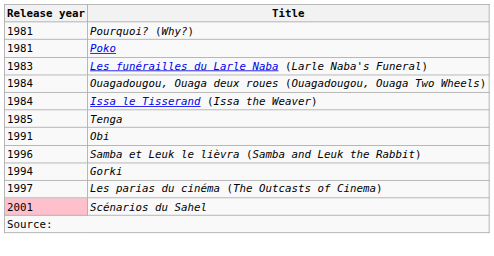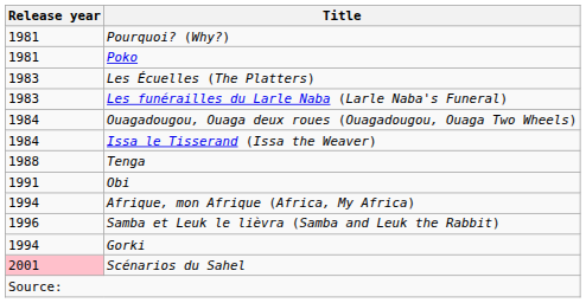 <table class="wikitable">
 <tr>
 <th>Release year</th>
 <th>Title</th>
 </tr>
 <tr>
 <td>1981</td>
 <td><em>Pourquoi?</em> (<em>Why?</em>)</td>
 </tr>
 <tr>
 <td>1981</td>
 <td><em><a href='#'>Poko</a></em></td>
 </tr>
 <tr>
 <td>1983</td>
+<td><em>Les Écuelles</em> (<em>The Platters</em>)</td>
+</tr>
+<tr>
+<td>1983</td>
 <td><em><a href='#'>Les funérailles du Larle Naba</a></em> (<em>Larle Naba's Funeral</em>)</td>
 </tr>
 <tr>
 <td>1984</td>
 <td><em>Ouagadougou, Ouaga deux roues</em> (<em>Ouagadougou, Ouaga Two Wheels</em>)</td>
 </tr>
 <tr>
 <td>1984</td>
 <td><em><a href='#'>Issa le Tisserand</a></em> (<em>Issa the Weaver</em>)</td>
 </tr>
 <tr>
-<td>1985</td>
+<td>1988</td>
 <td><em>Tenga</em></td>
 </tr>
 <tr>
 <td>1991</td>
 <td><em>Obi</em></td>
+</tr>
+<tr>
+<td>1994</td>
+<td><em>Afrique, mon Afrique</em> (<em>Africa, My Africa</em>)</td>
 </tr>
 <tr>
 <td>1996</td>
 <td><em>Samba et Leuk le lièvra</em> (<em>Samba and Leuk the Rabbit</em>)</td>
 </tr>
 <tr>
 <td>1994</td>
 <td><em>Gorki</em></td>
 </tr>
 <tr>
-<td>1997</td>
-<td><em>Les parias du cinéma</em> (<em>The Outcasts of Cinema</em>)</td>
-</tr>
-<tr>
 <td style="background: pink;">2001</td>
 <td><em>Scénarios du Sahel</em></td>
 </tr>
 <tr>
 <td colspan="2">Source:</td>
 </tr>
 </table>
